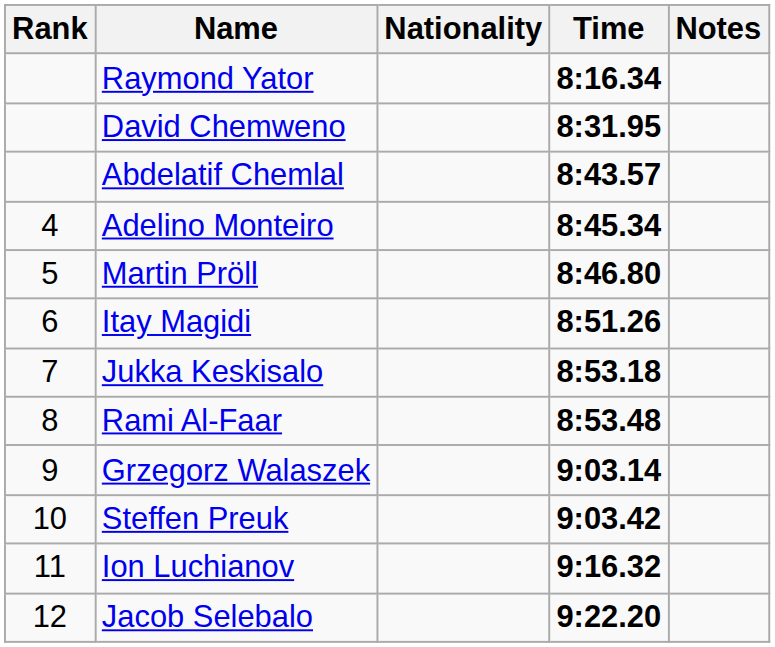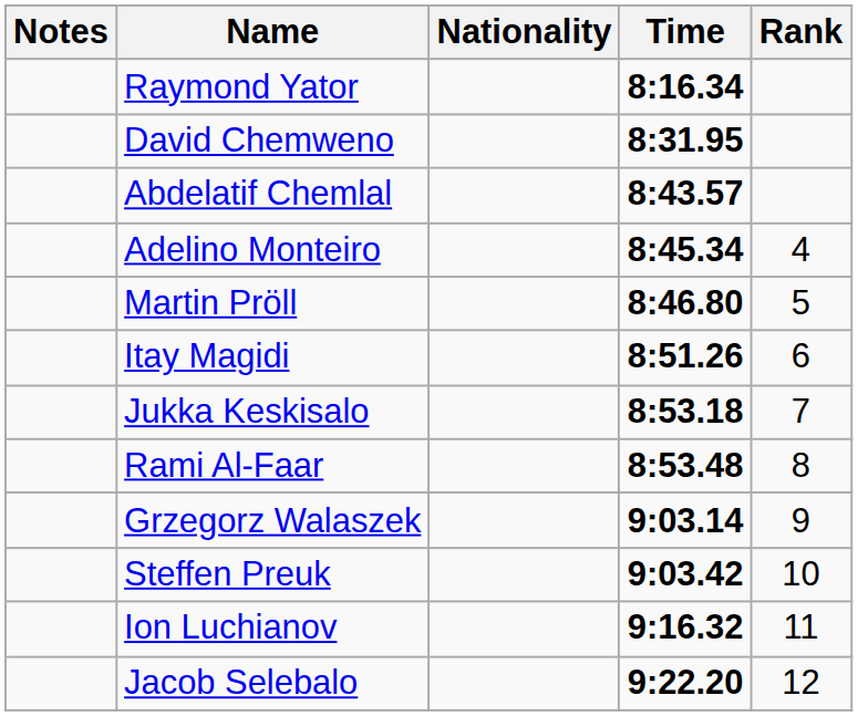 <table class="wikitable sortable" style="text-align:center">
 <tr>
-<th>Rank</th>
+<th>Notes</th>
 <th>Name</th>
 <th>Nationality</th>
 <th>Time</th>
-<th>Notes</th>
+<th>Rank</th>
 </tr>
 <tr>
 <td></td>
 <td align=left><a href='#'>Raymond Yator</a></td>
 <td align=left></td>
 <td><strong>8:16.34</strong></td>
 <td></td>
 </tr>
 <tr>
 <td></td>
 <td align=left><a href='#'>David Chemweno</a></td>
 <td align=left></td>
 <td><strong>8:31.95</strong></td>
 <td></td>
 </tr>
 <tr>
 <td></td>
 <td align=left><a href='#'>Abdelatif Chemlal</a></td>
 <td align=left></td>
 <td><strong>8:43.57</strong></td>
 <td></td>
 </tr>
 <tr>
-<td>4</td>
+<td></td>
 <td align=left><a href='#'>Adelino Monteiro</a></td>
 <td align=left></td>
 <td><strong>8:45.34</strong></td>
-<td></td>
+<td>4</td>
 </tr>
 <tr>
-<td>5</td>
+<td></td>
 <td align=left><a href='#'>Martin Pröll</a></td>
 <td align=left></td>
 <td><strong>8:46.80</strong></td>
-<td></td>
+<td>5</td>
 </tr>
 <tr>
-<td>6</td>
+<td></td>
 <td align=left><a href='#'>Itay Magidi</a></td>
 <td align=left></td>
 <td><strong>8:51.26</strong></td>
-<td></td>
+<td>6</td>
 </tr>
 <tr>
-<td>7</td>
+<td></td>
 <td align=left><a href='#'>Jukka Keskisalo</a></td>
 <td align=left></td>
 <td><strong>8:53.18</strong></td>
-<td></td>
+<td>7</td>
 </tr>
 <tr>
-<td>8</td>
+<td></td>
 <td align=left><a href='#'>Rami Al-Faar</a></td>
 <td align=left></td>
 <td><strong>8:53.48</strong></td>
-<td></td>
+<td>8</td>
 </tr>
 <tr>
-<td>9</td>
+<td></td>
 <td align=left><a href='#'>Grzegorz Walaszek</a></td>
 <td align=left></td>
 <td><strong>9:03.14</strong></td>
-<td></td>
+<td>9</td>
 </tr>
 <tr>
-<td>10</td>
+<td></td>
 <td align=left><a href='#'>Steffen Preuk</a></td>
 <td align=left></td>
 <td><strong>9:03.42</strong></td>
-<td></td>
+<td>10</td>
 </tr>
 <tr>
-<td>11</td>
+<td></td>
 <td align=left><a href='#'>Ion Luchianov</a></td>
 <td align=left></td>
 <td><strong>9:16.32</strong></td>
-<td></td>
+<td>11</td>
 </tr>
 <tr>
-<td>12</td>
+<td></td>
 <td align=left><a href='#'>Jacob Selebalo</a></td>
 <td align=left></td>
 <td><strong>9:22.20</strong></td>
-<td></td>
+<td>12</td>
 </tr>
 </table>
